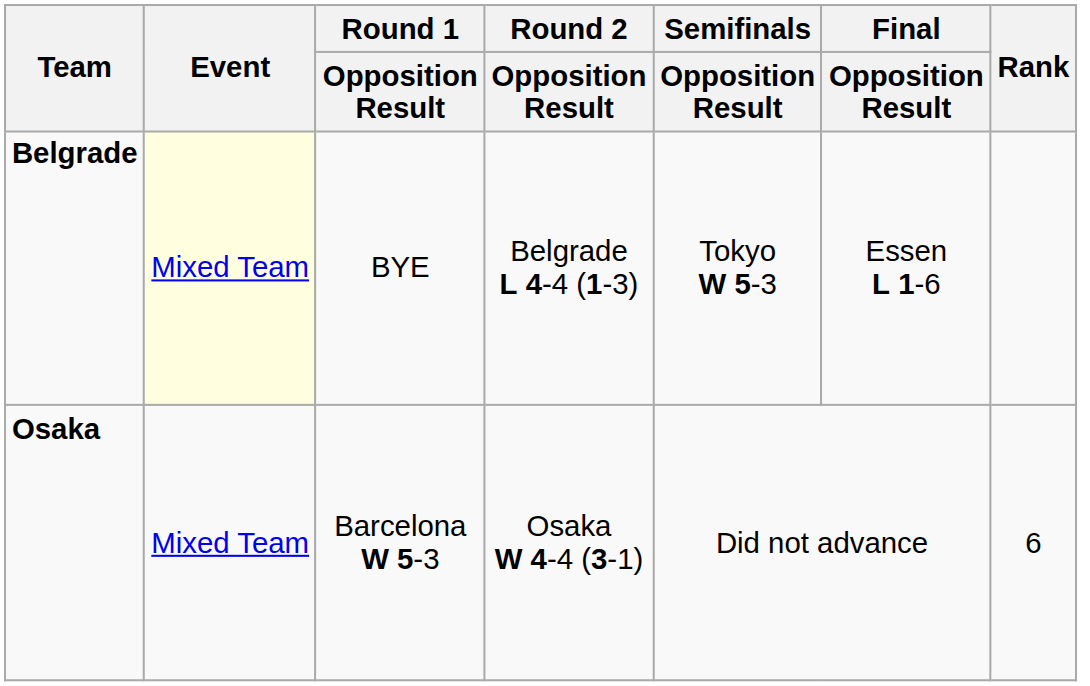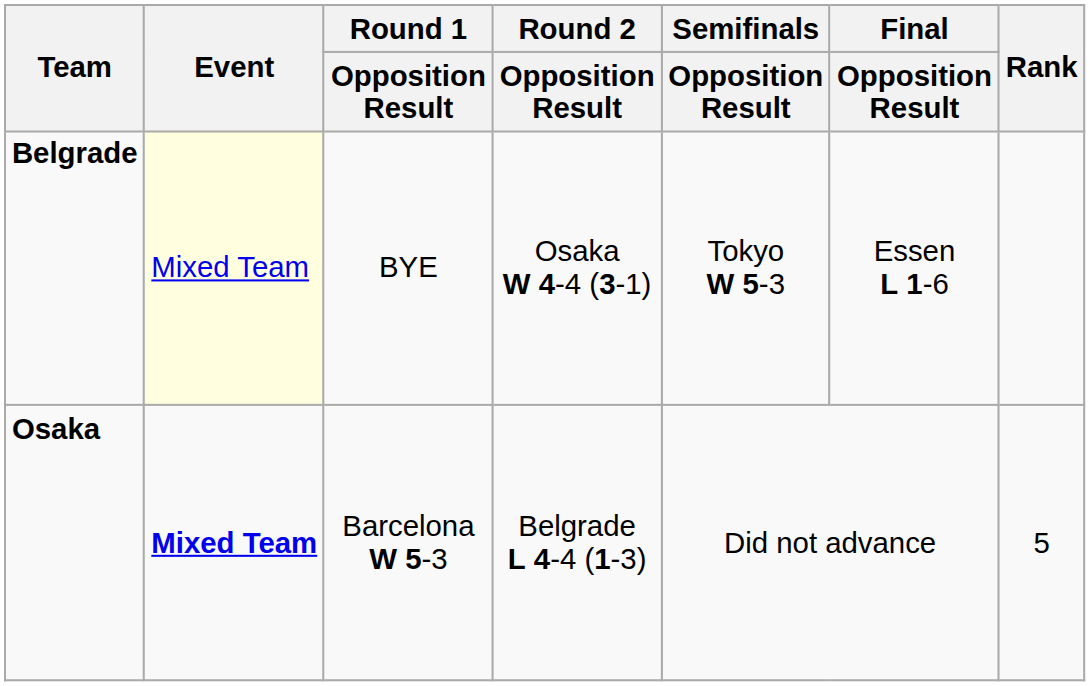 <table class="wikitable" border="1" style="font-size:90%">
 <tr>
 <th rowspan=2>Team</th>
 <th rowspan=2>Event</th>
 <th>Round 1</th>
 <th>Round 2</th>
 <th>Semifinals</th>
 <th>Final</th>
 <th rowspan=2>Rank</th>
 </tr>
 <tr>
 <th>Opposition<br>Result</th>
 <th>Opposition<br>Result</th>
 <th>Opposition<br>Result</th>
 <th>Opposition<br>Result</th>
 </tr>
 <tr>
 <td><strong>Belgrade</strong><br><br><br><br><br><br><br><br></td>
 <td style="background: lightyellow;"><a href='#'>Mixed Team</a></td>
 <td align=center>BYE</td>
-<td align=center>Belgrade <br> <strong>L</strong> <strong>4</strong>-4 (<strong>1</strong>-3)</td>
+<td align=center>Osaka <br> <strong>W</strong> <strong>4</strong>-4 (<strong>3</strong>-1)</td>
 <td align=center>Tokyo <br> <strong>W</strong> <strong>5</strong>-3</td>
 <td align=center>Essen <br> <strong>L</strong> <strong>1</strong>-6</td>
 <td align=center></td>
 </tr>
 <tr>
 <td><strong>Osaka</strong><br><br><br><br><br><br><br><br></td>
-<td><a href='#'>Mixed Team</a></td>
+<td><strong><a href='#'>Mixed Team</a></strong></td>
 <td align=center>Barcelona <br> <strong>W</strong> <strong>5</strong>-3</td>
-<td align=center>Osaka <br> <strong>W</strong> <strong>4</strong>-4 (<strong>3</strong>-1)</td>
+<td align=center>Belgrade <br> <strong>L</strong> <strong>4</strong>-4 (<strong>1</strong>-3)</td>
 <td align=center colspan=2>Did not advance</td>
-<td align=center>6</td>
+<td align=center>5</td>
 </tr>
 </table>
